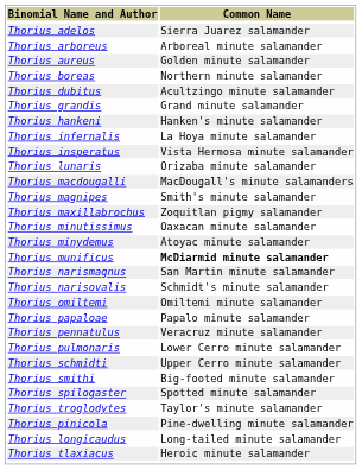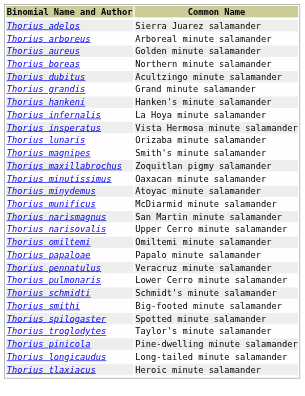 <table style="text-align:left; border:1px solid #999999; ">
 <tr style="background:#CCCC99; text-align: center; ">
 <th>Binomial Name and Author</th>
 <th>Common Name</th>
 </tr>
 <tr>
 </tr>
 <tr style="background:#EEEEEE;">
 <td><em><a href='#'>Thorius adelos</a></em> <br> </td>
 <td>Sierra Juarez salamander</td>
 </tr>
 <tr style="background:#FFFDFF;">
 <td><em><a href='#'>Thorius arboreus</a></em> <br> </td>
 <td>Arboreal minute salamander</td>
 </tr>
 <tr style="background:#EEEEEE;">
 <td><em><a href='#'>Thorius aureus</a></em> <br> </td>
 <td>Golden minute salamander</td>
 </tr>
 <tr style="background:#FFFDFF;">
 <td><em><a href='#'>Thorius boreas</a></em> <br> </td>
 <td>Northern minute salamander</td>
 </tr>
 <tr style="background:#EEEEEE;">
 <td><em><a href='#'>Thorius dubitus</a></em> <br> </td>
 <td>Acultzingo minute salamander</td>
 </tr>
 <tr style="background:#FFFDFF;">
 <td><em><a href='#'>Thorius grandis</a></em> <br> </td>
 <td>Grand minute salamander</td>
 </tr>
 <tr style="background:#EEEEEE;">
 <td><em><a href='#'>Thorius hankeni</a></em> <br> </td>
 <td>Hanken's minute salamander</td>
 </tr>
 <tr style="background:#FFFDFF;">
 <td><em><a href='#'>Thorius infernalis</a></em> <br> </td>
 <td>La Hoya minute salamander</td>
 </tr>
 <tr style="background:#EEEEEE;">
 <td><em><a href='#'>Thorius insperatus</a></em> <br> </td>
 <td>Vista Hermosa minute salamander</td>
 </tr>
 <tr style="background:#FFFDFF;">
 <td><em><a href='#'>Thorius lunaris</a></em> <br> </td>
 <td>Orizaba minute salamander</td>
 </tr>
-<tr style="background:#EEEEEE;">
-<td><em><a href='#'>Thorius macdougalli</a></em> <br> </td>
-<td>MacDougall's minute salamanders</td>
-</tr>
 <tr style="background:#FFFDFF;">
 <td><em><a href='#'>Thorius magnipes</a></em> <br> </td>
 <td>Smith's minute salamander</td>
 </tr>
 <tr style="background:#EEEEEE;">
 <td><em><a href='#'>Thorius maxillabrochus</a></em> <br> </td>
 <td>Zoquitlan pigmy salamander</td>
 </tr>
 <tr style="background:#FFFDFF;">
 <td><em><a href='#'>Thorius minutissimus</a></em> <br> </td>
 <td>Oaxacan minute salamander</td>
 </tr>
 <tr style="background:#EEEEEE;">
 <td><em><a href='#'>Thorius minydemus</a></em> <br> </td>
 <td>Atoyac minute salamander</td>
 </tr>
 <tr style="background:#FFFDFF;">
 <td><em><a href='#'>Thorius munificus</a></em> <br> </td>
-<td><strong>McDiarmid minute salamander</strong></td>
+<td>McDiarmid minute salamander</td>
 </tr>
 <tr style="background:#EEEEEE;">
 <td><em><a href='#'>Thorius narismagnus</a></em> <br> </td>
 <td>San Martin minute salamander</td>
 </tr>
 <tr style="background:#FFFDFF;">
 <td><em><a href='#'>Thorius narisovalis</a></em> <br> </td>
-<td>Schmidt's minute salamander</td>
+<td>Upper Cerro minute salamander</td>
 </tr>
 <tr style="background:#EEEEEE;">
 <td><em><a href='#'>Thorius omiltemi</a></em> <br> </td>
 <td>Omiltemi minute salamander</td>
 </tr>
 <tr style="background:#FFFDFF;">
 <td><em><a href='#'>Thorius papaloae</a></em> <br> </td>
 <td>Papalo minute salamander</td>
 </tr>
 <tr style="background:#EEEEEE;">
 <td><em><a href='#'>Thorius pennatulus</a></em> <br> </td>
 <td>Veracruz minute salamander</td>
 </tr>
 <tr style="background:#FFFDFF;">
 <td><em><a href='#'>Thorius pulmonaris</a></em> <br> </td>
 <td>Lower Cerro minute salamander</td>
 </tr>
 <tr style="background:#EEEEEE;">
 <td><em><a href='#'>Thorius schmidti</a></em> <br> </td>
-<td>Upper Cerro minute salamander</td>
+<td>Schmidt's minute salamander</td>
 </tr>
 <tr style="background:#FFFDFF;">
 <td><em><a href='#'>Thorius smithi</a></em> <br> </td>
 <td>Big-footed minute salamander</td>
 </tr>
 <tr style="background:#EEEEEE;">
 <td><em><a href='#'>Thorius spilogaster</a></em> <br> </td>
 <td>Spotted minute salamander</td>
 </tr>
 <tr style="background:#FFFDFF;">
 <td><em><a href='#'>Thorius troglodytes</a></em> <br> </td>
 <td>Taylor's minute salamander</td>
 </tr>
 <tr style="background:#EEEEEE;">
 <td><em><a href='#'>Thorius pinicola</a></em> <br> </td>
 <td>Pine-dwelling minute salamander</td>
 </tr>
 <tr style="background:#FFFDFF;">
 <td><em><a href='#'>Thorius longicaudus</a></em> <br> </td>
 <td>Long-tailed minute salamander</td>
 </tr>
 <tr style="background:#EEEEEE;">
 <td><em><a href='#'>Thorius tlaxiacus</a></em> <br> </td>
 <td>Heroic minute salamander</td>
 </tr>
 <tr>
 </tr>
 </table>
